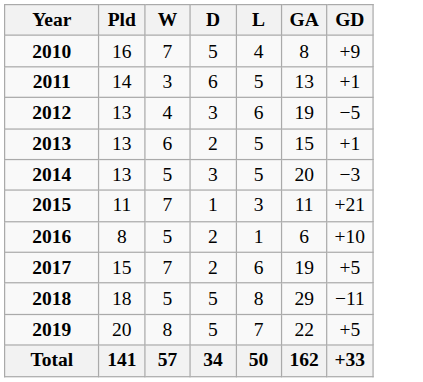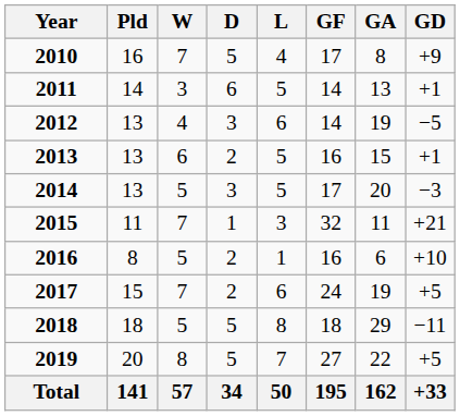 <table class="wikitable" style="text-align: center;">
 <tr>
 <th width=70>Year</th>
 <th width=30>Pld</th>
 <th width=30>W</th>
 <th width=30>D</th>
 <th width=30>L</th>
+<th width=30>GF</th>
 <th width=30>GA</th>
 <th width=30>GD</th>
 </tr>
 <tr>
 <td><strong>2010</strong></td>
 <td>16</td>
 <td>7</td>
 <td>5</td>
 <td>4</td>
+<td>17</td>
 <td>8</td>
 <td>+9</td>
 </tr>
 <tr>
 <td><strong>2011</strong></td>
 <td>14</td>
 <td>3</td>
 <td>6</td>
 <td>5</td>
+<td>14</td>
 <td>13</td>
 <td>+1</td>
 </tr>
 <tr>
 <td><strong>2012</strong></td>
 <td>13</td>
 <td>4</td>
 <td>3</td>
 <td>6</td>
+<td>14</td>
 <td>19</td>
 <td>−5</td>
 </tr>
 <tr>
 <td><strong>2013</strong></td>
 <td>13</td>
 <td>6</td>
 <td>2</td>
 <td>5</td>
+<td>16</td>
 <td>15</td>
 <td>+1</td>
 </tr>
 <tr>
 <td><strong>2014</strong></td>
 <td>13</td>
 <td>5</td>
 <td>3</td>
 <td>5</td>
+<td>17</td>
 <td>20</td>
 <td>−3</td>
 </tr>
 <tr>
 <td><strong>2015</strong></td>
 <td>11</td>
 <td>7</td>
 <td>1</td>
 <td>3</td>
+<td>32</td>
 <td>11</td>
 <td>+21</td>
 </tr>
 <tr>
 <td><strong>2016</strong></td>
 <td>8</td>
 <td>5</td>
 <td>2</td>
 <td>1</td>
+<td>16</td>
 <td>6</td>
 <td>+10</td>
 </tr>
 <tr>
 <td><strong>2017</strong></td>
 <td>15</td>
 <td>7</td>
 <td>2</td>
 <td>6</td>
+<td>24</td>
 <td>19</td>
 <td>+5</td>
 </tr>
 <tr>
 <td><strong>2018</strong></td>
 <td>18</td>
 <td>5</td>
 <td>5</td>
 <td>8</td>
+<td>18</td>
 <td>29</td>
 <td>−11</td>
 </tr>
 <tr>
 <td><strong>2019</strong></td>
 <td>20</td>
 <td>8</td>
 <td>5</td>
 <td>7</td>
+<td>27</td>
 <td>22</td>
 <td>+5</td>
 </tr>
 <tr>
 <th>Total</th>
 <th>141</th>
 <th>57</th>
 <th>34</th>
 <th>50</th>
+<th>195</th>
 <th>162</th>
 <th>+33</th>
 </tr>
 </table>
